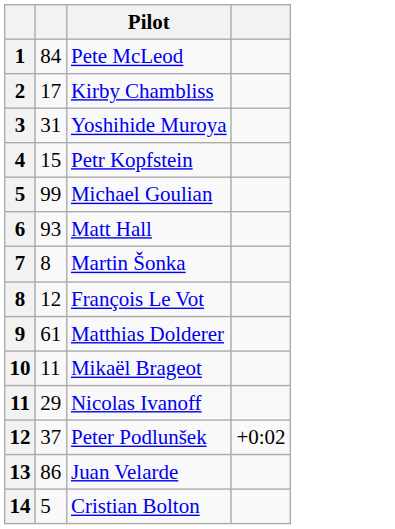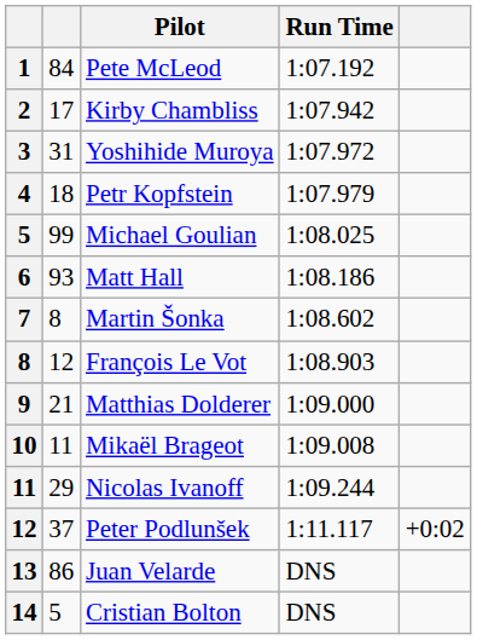 <table class="wikitable" style="font-size: 95%;">
 <tr>
 <th></th>
 <th></th>
 <th>Pilot</th>
+<th>Run Time</th>
 <th></th>
 </tr>
 <tr>
 <th>1</th>
 <td>84</td>
 <td> <a href='#'>Pete McLeod</a></td>
+<td>1:07.192</td>
 <td></td>
 </tr>
 <tr>
 <th>2</th>
 <td>17</td>
 <td> <a href='#'>Kirby Chambliss</a></td>
+<td>1:07.942</td>
 <td></td>
 </tr>
 <tr>
 <th>3</th>
 <td>31</td>
 <td> <a href='#'>Yoshihide Muroya</a></td>
+<td>1:07.972</td>
 <td></td>
 </tr>
 <tr>
 <th>4</th>
-<td>15</td>
+<td>18</td>
 <td> <a href='#'>Petr Kopfstein</a></td>
+<td>1:07.979</td>
 <td></td>
 </tr>
 <tr>
 <th>5</th>
 <td>99</td>
 <td> <a href='#'>Michael Goulian</a></td>
+<td>1:08.025</td>
 <td></td>
 </tr>
 <tr>
 <th>6</th>
 <td>93</td>
 <td> <a href='#'>Matt Hall</a></td>
+<td>1:08.186</td>
 <td></td>
 </tr>
 <tr>
 <th>7</th>
 <td>8</td>
 <td> <a href='#'>Martin Šonka</a></td>
+<td>1:08.602</td>
 <td></td>
 </tr>
 <tr>
 <th>8</th>
 <td>12</td>
 <td> <a href='#'>François Le Vot</a></td>
+<td>1:08.903</td>
 <td></td>
 </tr>
 <tr>
 <th>9</th>
-<td>61</td>
+<td>21</td>
 <td> <a href='#'>Matthias Dolderer</a></td>
+<td>1:09.000</td>
 <td></td>
 </tr>
 <tr>
 <th>10</th>
 <td>11</td>
 <td> <a href='#'>Mikaël Brageot</a></td>
+<td>1:09.008</td>
 <td></td>
 </tr>
 <tr>
 <th>11</th>
 <td>29</td>
 <td> <a href='#'>Nicolas Ivanoff</a></td>
+<td>1:09.244</td>
 <td></td>
 </tr>
 <tr>
 <th>12</th>
 <td>37</td>
 <td> <a href='#'>Peter Podlunšek</a></td>
+<td>1:11.117</td>
 <td>+0:02</td>
 </tr>
 <tr>
 <th>13</th>
 <td>86</td>
 <td> <a href='#'>Juan Velarde</a></td>
+<td>DNS</td>
 <td></td>
 </tr>
 <tr>
 <th>14</th>
 <td>5</td>
 <td> <a href='#'>Cristian Bolton</a></td>
+<td>DNS</td>
 <td></td>
 </tr>
 </table>
